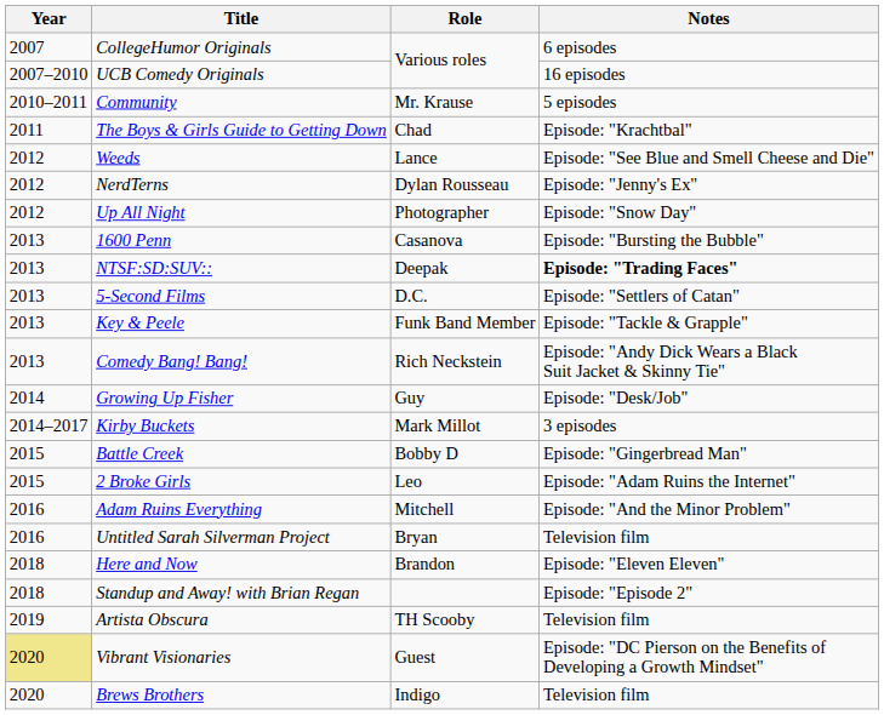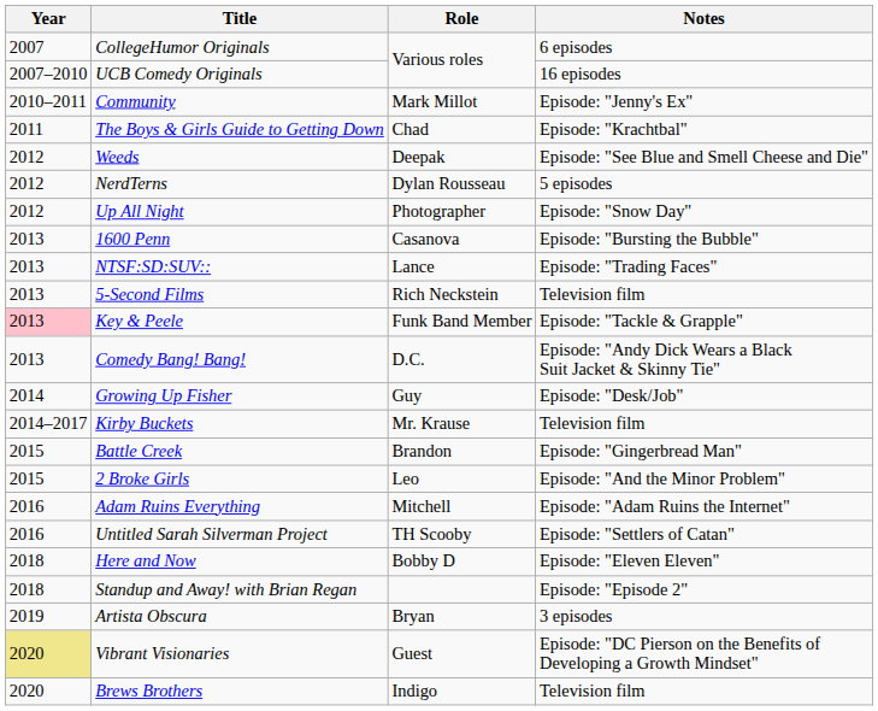 <table class="wikitable sortable">
 <tr>
 <th>Year</th>
 <th>Title</th>
 <th>Role</th>
 <th>Notes</th>
 </tr>
 <tr>
 <td>2007</td>
 <td><em>CollegeHumor Originals</em></td>
 <td rowspan="2">Various roles</td>
 <td>6 episodes</td>
 </tr>
 <tr>
 <td>2007–2010</td>
 <td><em>UCB Comedy Originals</em></td>
 <td>16 episodes</td>
 </tr>
 <tr>
 <td>2010–2011</td>
 <td><a href='#'><em>Community</em></a></td>
-<td>Mr. Krause</td>
-<td>5 episodes</td>
+<td>Mark Millot</td>
+<td>Episode: "Jenny's Ex"</td>
 </tr>
 <tr>
 <td>2011</td>
 <td><em><a href='#'>The Boys & Girls Guide to Getting Down</a></em></td>
 <td>Chad</td>
 <td>Episode: "Krachtbal"</td>
 </tr>
 <tr>
 <td>2012</td>
 <td><a href='#'><em>Weeds</em></a></td>
-<td>Lance</td>
+<td>Deepak</td>
 <td>Episode: "See Blue and Smell Cheese and Die"</td>
 </tr>
 <tr>
 <td>2012</td>
 <td><em>NerdTerns</em></td>
 <td>Dylan Rousseau</td>
-<td>Episode: "Jenny's Ex"</td>
+<td>5 episodes</td>
 </tr>
 <tr>
 <td>2012</td>
 <td><a href='#'><em>Up All Night</em></a></td>
 <td>Photographer</td>
 <td>Episode: "Snow Day"</td>
 </tr>
 <tr>
 <td>2013</td>
 <td><em><a href='#'>1600 Penn</a></em></td>
 <td>Casanova</td>
 <td>Episode: "Bursting the Bubble"</td>
 </tr>
 <tr>
 <td>2013</td>
 <td><em><a href='#'>NTSF:SD:SUV::</a></em></td>
-<td>Deepak</td>
-<td><strong>Episode: "Trading Faces"</strong></td>
+<td>Lance</td>
+<td>Episode: "Trading Faces"</td>
 </tr>
 <tr>
 <td>2013</td>
 <td><em><a href='#'>5-Second Films</a></em></td>
-<td>D.C.</td>
-<td>Episode: "Settlers of Catan"</td>
+<td>Rich Neckstein</td>
+<td>Television film</td>
 </tr>
 <tr>
-<td>2013</td>
+<td style="background: pink;">2013</td>
 <td><em><a href='#'>Key & Peele</a></em></td>
 <td>Funk Band Member</td>
 <td>Episode: "Tackle & Grapple"</td>
 </tr>
 <tr>
 <td>2013</td>
 <td><a href='#'><em>Comedy Bang! Bang!</em></a></td>
-<td>Rich Neckstein</td>
+<td>D.C.</td>
 <td>Episode: "Andy Dick Wears a Black<br>Suit Jacket & Skinny Tie"</td>
 </tr>
 <tr>
 <td>2014</td>
 <td><em><a href='#'>Growing Up Fisher</a></em></td>
 <td>Guy</td>
 <td>Episode: "Desk/Job"</td>
 </tr>
 <tr>
 <td>2014–2017</td>
 <td><em><a href='#'>Kirby Buckets</a></em></td>
-<td>Mark Millot</td>
-<td>3 episodes</td>
+<td>Mr. Krause</td>
+<td>Television film</td>
 </tr>
 <tr>
 <td>2015</td>
 <td><a href='#'><em>Battle Creek</em></a></td>
-<td>Bobby D</td>
+<td>Brandon</td>
 <td>Episode: "Gingerbread Man"</td>
 </tr>
 <tr>
 <td>2015</td>
 <td><em><a href='#'>2 Broke Girls</a></em></td>
 <td>Leo</td>
-<td>Episode: "Adam Ruins the Internet"</td>
+<td>Episode: "And the Minor Problem"</td>
 </tr>
 <tr>
 <td>2016</td>
 <td><em><a href='#'>Adam Ruins Everything</a></em></td>
 <td>Mitchell</td>
-<td>Episode: "And the Minor Problem"</td>
+<td>Episode: "Adam Ruins the Internet"</td>
 </tr>
 <tr>
 <td>2016</td>
 <td><em>Untitled Sarah Silverman Project</em></td>
-<td>Bryan</td>
-<td>Television film</td>
+<td>TH Scooby</td>
+<td>Episode: "Settlers of Catan"</td>
 </tr>
 <tr>
 <td>2018</td>
 <td><a href='#'><em>Here and Now</em></a></td>
-<td>Brandon</td>
+<td>Bobby D</td>
 <td>Episode: "Eleven Eleven"</td>
 </tr>
 <tr>
 <td>2018</td>
 <td><em>Standup and Away! with Brian Regan</em></td>
 <td></td>
 <td>Episode: "Episode 2"</td>
 </tr>
 <tr>
 <td>2019</td>
 <td><em>Artista Obscura</em></td>
-<td>TH Scooby</td>
-<td>Television film</td>
+<td>Bryan</td>
+<td>3 episodes</td>
 </tr>
 <tr>
 <td style="background: khaki;">2020</td>
 <td><em>Vibrant Visionaries</em></td>
 <td>Guest</td>
 <td>Episode: "DC Pierson on the Benefits of<br>Developing a Growth Mindset"</td>
 </tr>
 <tr>
 <td>2020</td>
 <td><em><a href='#'>Brews Brothers</a></em></td>
 <td>Indigo</td>
 <td>Television film</td>
 </tr>
 </table>
